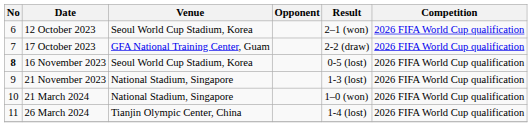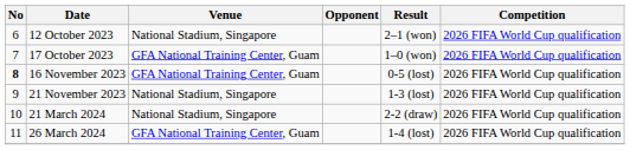 <table class="wikitable">
 <tr>
 <th>No</th>
 <th>Date</th>
 <th>Venue</th>
 <th>Opponent</th>
 <th>Result</th>
 <th>Competition</th>
 </tr>
 <tr>
 <td align=center>6</td>
 <td>12 October 2023</td>
-<td>Seoul World Cup Stadium, Korea</td>
+<td>National Stadium, Singapore</td>
 <td></td>
 <td>2–1 (won)</td>
 <td><a href='#'>2026 FIFA World Cup qualification</a></td>
 </tr>
 <tr>
 <td align=center>7</td>
 <td>17 October 2023</td>
 <td><a href='#'>GFA National Training Center</a>, Guam</td>
 <td></td>
-<td align=center>2-2 (draw)</td>
+<td>1–0 (won)</td>
 <td><a href='#'>2026 FIFA World Cup qualification</a></td>
 </tr>
 <tr>
 <td align=center><strong>8</strong></td>
 <td>16 November 2023</td>
-<td>Seoul World Cup Stadium, Korea</td>
+<td><a href='#'>GFA National Training Center</a>, Guam</td>
 <td></td>
 <td align=center>0-5 (lost)</td>
 <td>2026 FIFA World Cup qualification</td>
 </tr>
 <tr>
 <td align=center>9</td>
 <td>21 November 2023</td>
 <td>National Stadium, Singapore</td>
 <td></td>
 <td align=center>1-3 (lost)</td>
 <td>2026 FIFA World Cup qualification</td>
 </tr>
 <tr>
 <td align=center>10</td>
 <td>21 March 2024</td>
 <td>National Stadium, Singapore</td>
 <td></td>
-<td>1–0 (won)</td>
+<td align=center>2-2 (draw)</td>
 <td>2026 FIFA World Cup qualification</td>
 </tr>
 <tr>
 <td align=center>11</td>
 <td>26 March 2024</td>
-<td>Tianjin Olympic Center, China</td>
+<td><a href='#'>GFA National Training Center</a>, Guam</td>
 <td></td>
 <td align=center>1-4 (lost)</td>
 <td>2026 FIFA World Cup qualification</td>
 </tr>
 <tr>
 </tr>
 </table>
